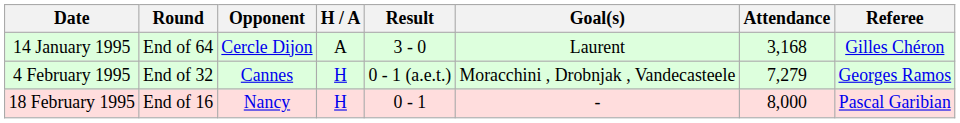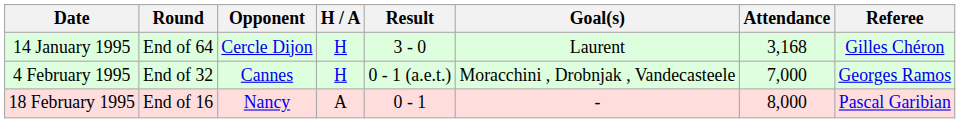 <table class="wikitable sortable" style="text-align:center">
 <tr>
 <th class="sortable">Date</th>
 <th>Round</th>
 <th>Opponent</th>
 <th>H / A</th>
 <th>Result</th>
 <th>Goal(s)</th>
 <th>Attendance</th>
 <th>Referee</th>
 </tr>
 <tr style="background:#dfd;">
 <td>14 January 1995</td>
 <td>End of 64</td>
 <td><a href='#'>Cercle Dijon</a></td>
-<td>A</td>
+<td><a href='#'>H</a></td>
 <td>3 - 0</td>
 <td>Laurent </td>
 <td>3,168</td>
 <td><a href='#'>Gilles Chéron</a></td>
 </tr>
 <tr style="background:#dfd;">
 <td>4 February 1995</td>
 <td>End of 32</td>
 <td><a href='#'>Cannes</a></td>
 <td><a href='#'>H</a></td>
 <td>0 - 1 (a.e.t.)</td>
 <td>Moracchini , Drobnjak , Vandecasteele </td>
-<td>7,279</td>
+<td>7,000</td>
 <td><a href='#'>Georges Ramos</a></td>
 </tr>
 <tr style="background:#fdd;">
 <td>18 February 1995</td>
 <td>End of 16</td>
 <td><a href='#'>Nancy</a></td>
-<td><a href='#'>H</a></td>
+<td>A</td>
 <td>0 - 1</td>
 <td>-</td>
 <td>8,000</td>
 <td><a href='#'>Pascal Garibian</a></td>
 </tr>
 </table>
